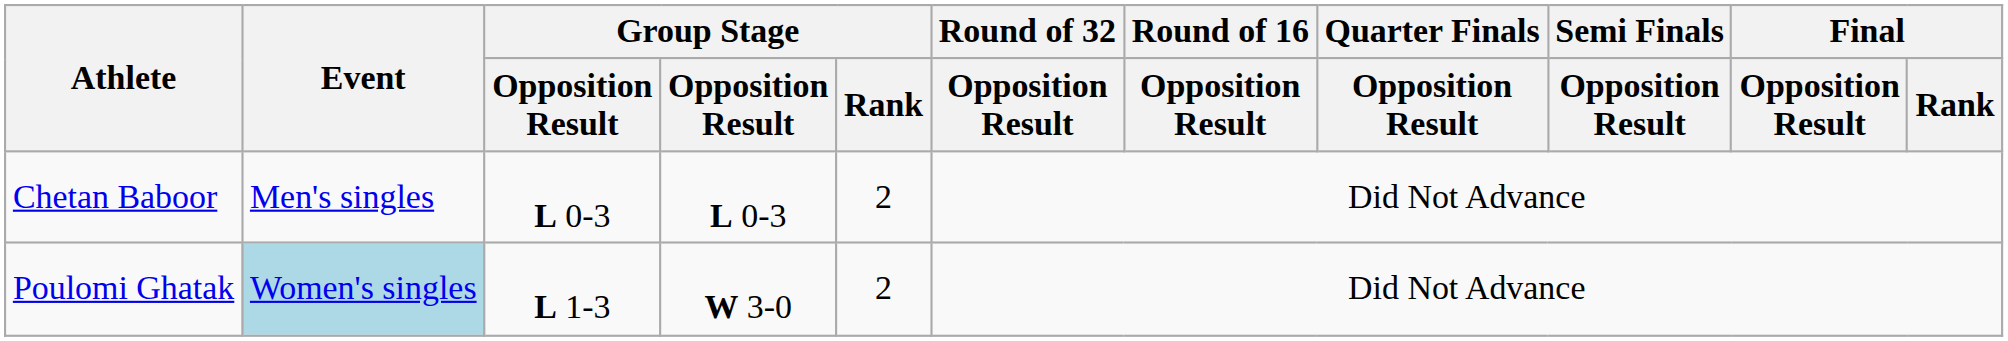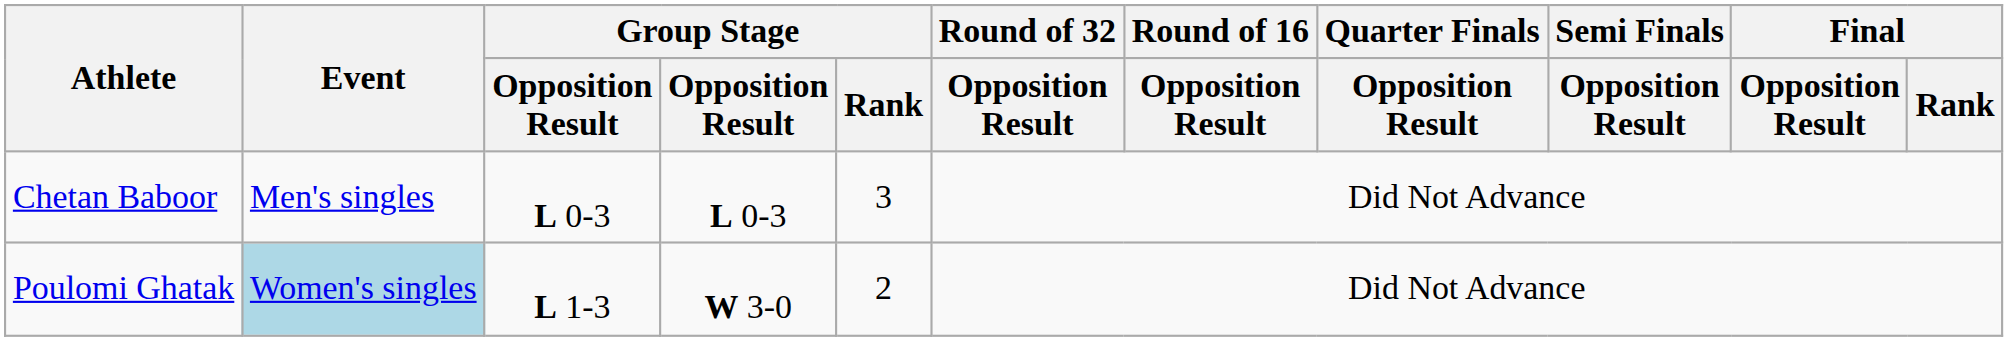 <table class="wikitable" style="text-align:center">
 <tr>
 <th rowspan="2">Athlete</th>
 <th rowspan="2">Event</th>
 <th colspan="3">Group Stage</th>
 <th>Round of 32</th>
 <th>Round of 16</th>
 <th>Quarter Finals</th>
 <th>Semi Finals</th>
 <th colspan="2">Final</th>
 </tr>
 <tr>
 <th>Opposition<br>Result</th>
 <th>Opposition<br>Result</th>
 <th>Rank</th>
 <th>Opposition<br>Result</th>
 <th>Opposition<br>Result</th>
 <th>Opposition<br>Result</th>
 <th>Opposition<br>Result</th>
 <th>Opposition<br>Result</th>
 <th>Rank</th>
 </tr>
 <tr>
 <td align= left><a href='#'>Chetan Baboor</a></td>
 <td align= left><a href='#'>Men's singles</a></td>
 <td><br><strong>L</strong> 0-3</td>
 <td><br><strong>L</strong> 0-3</td>
-<td>2</td>
+<td>3</td>
 <td colspan="6">Did Not Advance</td>
 </tr>
 <tr>
 <td align= left><a href='#'>Poulomi Ghatak</a></td>
 <td align= left style="background: lightblue;"><a href='#'>Women's singles</a></td>
 <td><br><strong>L</strong> 1-3</td>
 <td><br><strong>W</strong> 3-0</td>
 <td>2</td>
 <td colspan="6">Did Not Advance</td>
 </tr>
 </table>
